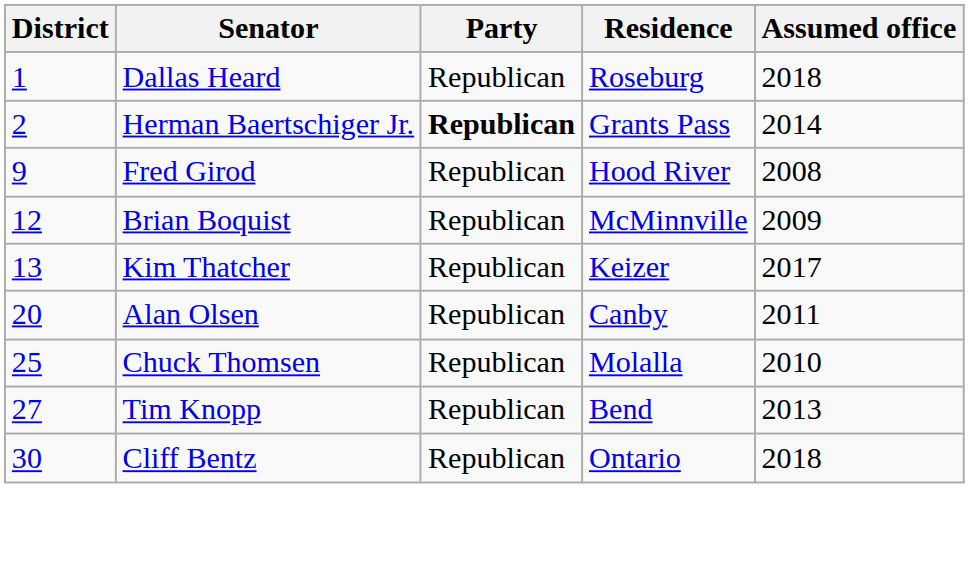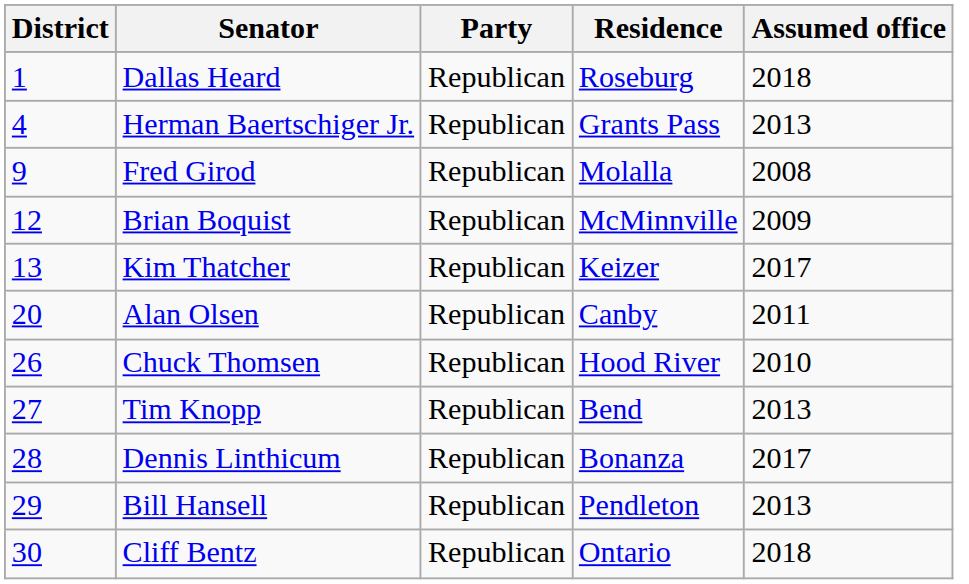 <table class="wikitable">
 <tr>
 <th>District</th>
 <th>Senator</th>
 <th>Party</th>
 <th>Residence</th>
 <th>Assumed office</th>
 </tr>
 <tr>
 <td><a href='#'>1</a></td>
 <td><a href='#'>Dallas Heard</a></td>
 <td>Republican</td>
 <td><a href='#'>Roseburg</a></td>
 <td>2018</td>
 </tr>
 <tr>
-<td><a href='#'>2</a></td>
+<td><a href='#'>4</a></td>
 <td><a href='#'>Herman Baertschiger Jr.</a></td>
-<td><strong>Republican</strong></td>
+<td>Republican</td>
 <td><a href='#'>Grants Pass</a></td>
-<td>2014</td>
+<td>2013</td>
 </tr>
 <tr>
 <td><a href='#'>9</a></td>
 <td><a href='#'>Fred Girod</a></td>
 <td>Republican</td>
-<td><a href='#'>Hood River</a></td>
+<td><a href='#'>Molalla</a></td>
 <td>2008</td>
 </tr>
 <tr>
 <td><a href='#'>12</a></td>
 <td><a href='#'>Brian Boquist</a></td>
 <td>Republican</td>
 <td><a href='#'>McMinnville</a></td>
 <td>2009</td>
 </tr>
 <tr>
 <td><a href='#'>13</a></td>
 <td><a href='#'>Kim Thatcher</a></td>
 <td>Republican</td>
 <td><a href='#'>Keizer</a></td>
 <td>2017</td>
 </tr>
 <tr>
 <td><a href='#'>20</a></td>
 <td><a href='#'>Alan Olsen</a></td>
 <td>Republican</td>
 <td><a href='#'>Canby</a></td>
 <td>2011</td>
 </tr>
 <tr>
-<td><a href='#'>25</a></td>
+<td><a href='#'>26</a></td>
 <td><a href='#'>Chuck Thomsen</a></td>
 <td>Republican</td>
-<td><a href='#'>Molalla</a></td>
+<td><a href='#'>Hood River</a></td>
 <td>2010</td>
 </tr>
 <tr>
 <td><a href='#'>27</a></td>
 <td><a href='#'>Tim Knopp</a></td>
 <td>Republican</td>
 <td><a href='#'>Bend</a></td>
 <td>2013</td>
 </tr>
 <tr>
+<td><a href='#'>28</a></td>
+<td><a href='#'>Dennis Linthicum</a></td>
+<td>Republican</td>
+<td><a href='#'>Bonanza</a></td>
+<td>2017</td>
+</tr>
+<tr>
+<td><a href='#'>29</a></td>
+<td><a href='#'>Bill Hansell</a></td>
+<td>Republican</td>
+<td><a href='#'>Pendleton</a></td>
+<td>2013</td>
+</tr>
+<tr>
 <td><a href='#'>30</a></td>
 <td><a href='#'>Cliff Bentz</a></td>
 <td>Republican</td>
 <td><a href='#'>Ontario</a></td>
 <td>2018</td>
 </tr>
 </table>
